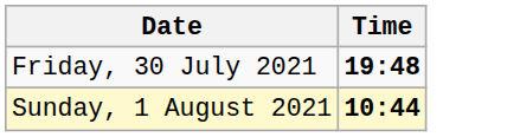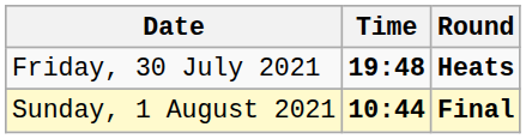 <table class="wikitable">
 <tr>
 <th>Date</th>
 <th>Time</th>
+<th>Round</th>
 </tr>
 <tr>
 <td>Friday, 30 July 2021</td>
 <td><strong>19:48</strong></td>
+<td><strong>Heats</strong></td>
 </tr>
 <tr style=background:lemonchiffon>
 <td>Sunday, 1 August 2021</td>
 <td><strong>10:44</strong></td>
+<td><strong>Final</strong></td>
 </tr>
 </table>
